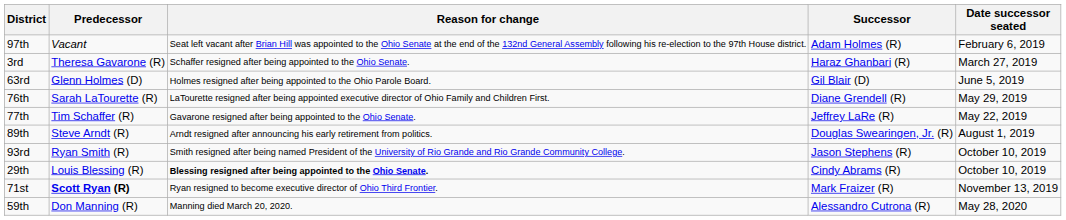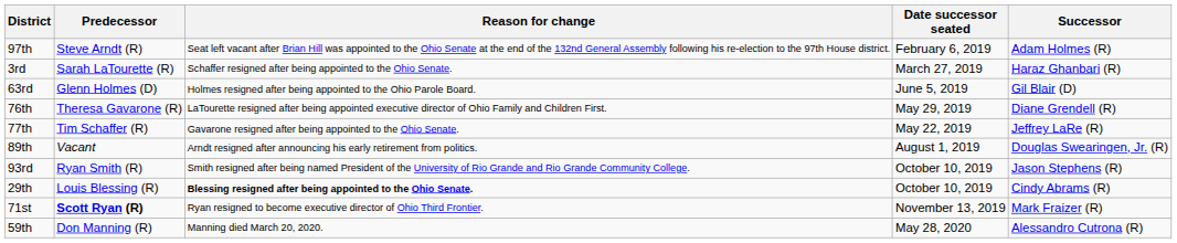 <table class="wikitable sortable">
 <tr>
 <th>District</th>
 <th>Predecessor</th>
 <th>Reason for change</th>
+<th>Date successor<br>seated</th>
 <th>Successor</th>
-<th>Date successor<br>seated</th>
 </tr>
 <tr>
 <td>97th</td>
-<td><em>Vacant</em></td>
+<td><a href='#'>Steve Arndt</a> (R)</td>
 <td style="font-size:80%">Seat left vacant after <a href='#'>Brian Hill</a> was appointed to the <a href='#'>Ohio Senate</a> at the end of the <a href='#'>132nd General Assembly</a> following his re-election to the 97th House district.</td>
+<td>February 6, 2019</td>
 <td><a href='#'>Adam Holmes</a> (R)</td>
-<td>February 6, 2019</td>
 </tr>
 <tr>
 <td>3rd</td>
-<td><a href='#'>Theresa Gavarone</a> (R)</td>
+<td><a href='#'>Sarah LaTourette</a> (R)</td>
 <td style="font-size:80%">Schaffer resigned after being appointed to the <a href='#'>Ohio Senate</a>.</td>
+<td>March 27, 2019</td>
 <td><a href='#'>Haraz Ghanbari</a> (R)</td>
-<td>March 27, 2019</td>
 </tr>
 <tr>
 <td>63rd</td>
 <td><a href='#'>Glenn Holmes</a> (D)</td>
 <td style="font-size:80%">Holmes resigned after being appointed to the Ohio Parole Board.</td>
+<td>June 5, 2019</td>
 <td><a href='#'>Gil Blair</a> (D)</td>
-<td>June 5, 2019</td>
 </tr>
 <tr>
 <td>76th</td>
-<td><a href='#'>Sarah LaTourette</a> (R)</td>
+<td><a href='#'>Theresa Gavarone</a> (R)</td>
 <td style="font-size:80%">LaTourette resigned after being appointed executive director of Ohio Family and Children First.</td>
+<td>May 29, 2019</td>
 <td><a href='#'>Diane Grendell</a> (R)</td>
-<td>May 29, 2019</td>
 </tr>
 <tr>
 <td>77th</td>
 <td><a href='#'>Tim Schaffer</a> (R)</td>
 <td style="font-size:80%">Gavarone resigned after being appointed to the <a href='#'>Ohio Senate</a>.</td>
+<td>May 22, 2019</td>
 <td><a href='#'>Jeffrey LaRe</a> (R)</td>
-<td>May 22, 2019</td>
 </tr>
 <tr>
 <td>89th</td>
-<td><a href='#'>Steve Arndt</a> (R)</td>
+<td><em>Vacant</em></td>
 <td style="font-size:80%">Arndt resigned after announcing his early retirement from politics.</td>
+<td>August 1, 2019</td>
 <td><a href='#'>Douglas Swearingen, Jr.</a> (R)</td>
-<td>August 1, 2019</td>
 </tr>
 <tr>
 <td>93rd</td>
 <td><a href='#'>Ryan Smith</a> (R)</td>
 <td style="font-size:80%">Smith resigned after being named President of the <a href='#'>University of Rio Grande and Rio Grande Community College</a>.</td>
+<td>October 10, 2019</td>
 <td><a href='#'>Jason Stephens</a> (R)</td>
-<td>October 10, 2019</td>
 </tr>
 <tr>
 <td>29th</td>
 <td><a href='#'>Louis Blessing</a> (R)</td>
 <td style="font-size:80%"><strong>Blessing resigned after being appointed to the <a href='#'>Ohio Senate</a>.</strong></td>
+<td>October 10, 2019</td>
 <td><a href='#'>Cindy Abrams</a> (R)</td>
-<td>October 10, 2019</td>
 </tr>
 <tr>
 <td>71st</td>
 <td><strong><a href='#'>Scott Ryan</a> (R)</strong></td>
 <td style="font-size:80%">Ryan resigned to become executive director of <a href='#'>Ohio Third Frontier</a>.</td>
+<td>November 13, 2019</td>
 <td><a href='#'>Mark Fraizer</a> (R)</td>
-<td>November 13, 2019</td>
 </tr>
 <tr>
 <td>59th</td>
 <td><a href='#'>Don Manning</a> (R)</td>
 <td style="font-size:80%">Manning died March 20, 2020.</td>
+<td>May 28, 2020</td>
 <td><a href='#'>Alessandro Cutrona</a> (R)</td>
-<td>May 28, 2020</td>
 </tr>
 </table>
